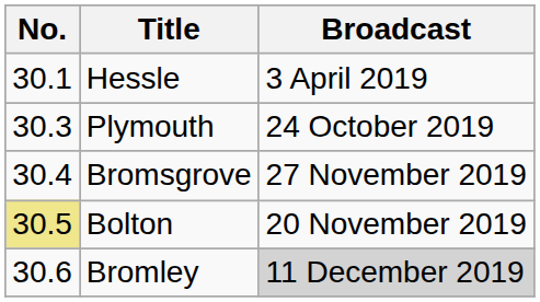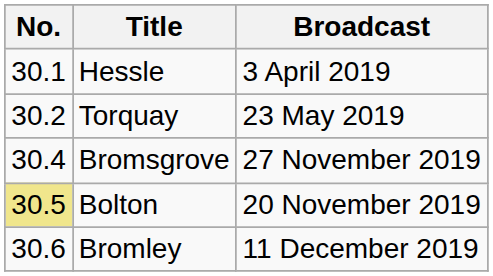 <table class="wikitable">
 <tr>
 <th>No.</th>
 <th>Title</th>
 <th>Broadcast</th>
 </tr>
 <tr>
 <td>30.1</td>
 <td>Hessle</td>
 <td>3 April 2019</td>
 </tr>
 <tr>
-<td>30.3</td>
-<td>Plymouth</td>
-<td>24 October 2019</td>
+<td>30.2</td>
+<td>Torquay</td>
+<td>23 May 2019</td>
 </tr>
 <tr>
 <td>30.4</td>
 <td>Bromsgrove</td>
 <td>27 November 2019</td>
 </tr>
 <tr>
 <td style="background: khaki;">30.5</td>
 <td>Bolton</td>
 <td>20 November 2019</td>
 </tr>
 <tr>
 <td>30.6</td>
 <td>Bromley</td>
-<td style="background: lightgrey;">11 December 2019</td>
+<td>11 December 2019</td>
 </tr>
 </table>
